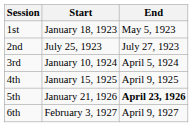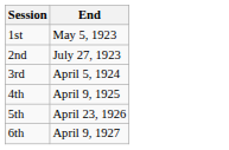 <table class="wikitable">
 <tr>
 <th>Session</th>
-<th>Start</th>
 <th>End</th>
 </tr>
 <tr>
 <td>1st</td>
-<td>January 18, 1923</td>
 <td>May 5, 1923</td>
 </tr>
 <tr>
 <td>2nd</td>
-<td>July 25, 1923</td>
 <td>July 27, 1923</td>
 </tr>
 <tr>
 <td>3rd</td>
-<td>January 10, 1924</td>
 <td>April 5, 1924</td>
 </tr>
 <tr>
 <td>4th</td>
-<td>January 15, 1925</td>
 <td>April 9, 1925</td>
 </tr>
 <tr>
 <td>5th</td>
-<td>January 21, 1926</td>
-<td><strong>April 23, 1926</strong></td>
+<td>April 23, 1926</td>
 </tr>
 <tr>
 <td>6th</td>
-<td>February 3, 1927</td>
 <td>April 9, 1927</td>
 </tr>
 </table>
